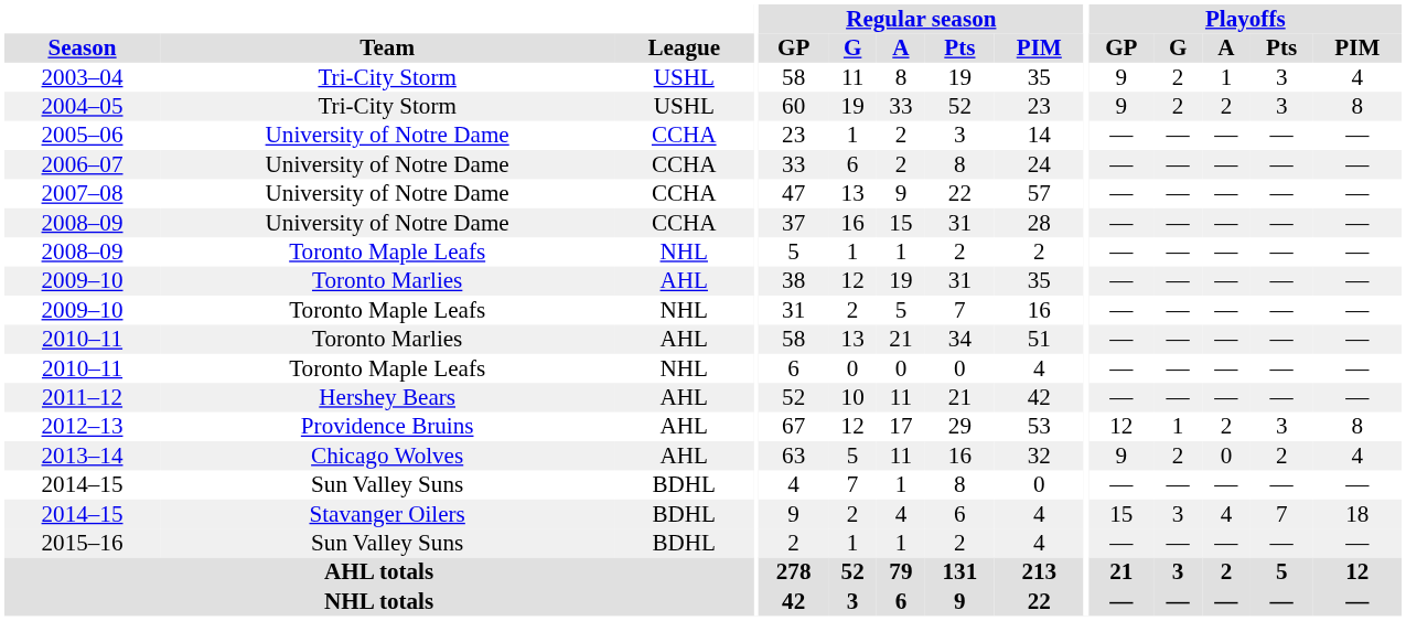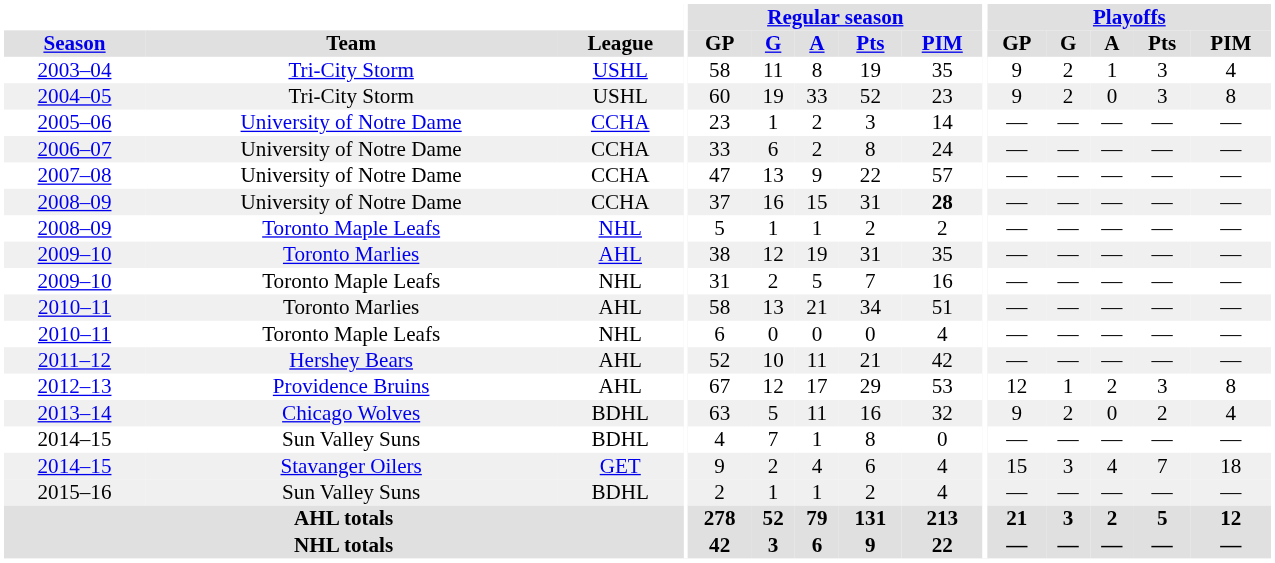 <table border="0" cellpadding="1" cellspacing="0" style="text-align:center; width:60em">
 <tr bgcolor="#e0e0e0">
 <th colspan="3" bgcolor="#ffffff"></th>
 <th rowspan="100" bgcolor="#ffffff"></th>
 <th colspan="5"><a href='#'>Regular season</a></th>
 <th rowspan="100" bgcolor="#ffffff"></th>
 <th colspan="5"><a href='#'>Playoffs</a></th>
 </tr>
 <tr bgcolor="#e0e0e0">
 <th><a href='#'>Season</a></th>
 <th>Team</th>
 <th>League</th>
 <th>GP</th>
 <th><a href='#'>G</a></th>
 <th><a href='#'>A</a></th>
 <th><a href='#'>Pts</a></th>
 <th><a href='#'>PIM</a></th>
 <th>GP</th>
 <th>G</th>
 <th>A</th>
 <th>Pts</th>
 <th>PIM</th>
 </tr>
 <tr>
 <td><a href='#'>2003–04</a></td>
 <td><a href='#'>Tri-City Storm</a></td>
 <td><a href='#'>USHL</a></td>
 <td>58</td>
 <td>11</td>
 <td>8</td>
 <td>19</td>
 <td>35</td>
 <td>9</td>
 <td>2</td>
 <td>1</td>
 <td>3</td>
 <td>4</td>
 </tr>
 <tr bgcolor="#f0f0f0">
 <td><a href='#'>2004–05</a></td>
 <td>Tri-City Storm</td>
 <td>USHL</td>
 <td>60</td>
 <td>19</td>
 <td>33</td>
 <td>52</td>
 <td>23</td>
 <td>9</td>
 <td>2</td>
-<td>2</td>
+<td>0</td>
 <td>3</td>
 <td>8</td>
 </tr>
 <tr>
 <td><a href='#'>2005–06</a></td>
 <td><a href='#'>University of Notre Dame</a></td>
 <td><a href='#'>CCHA</a></td>
 <td>23</td>
 <td>1</td>
 <td>2</td>
 <td>3</td>
 <td>14</td>
 <td>—</td>
 <td>—</td>
 <td>—</td>
 <td>—</td>
 <td>—</td>
 </tr>
 <tr bgcolor="#f0f0f0">
 <td><a href='#'>2006–07</a></td>
 <td>University of Notre Dame</td>
 <td>CCHA</td>
 <td>33</td>
 <td>6</td>
 <td>2</td>
 <td>8</td>
 <td>24</td>
 <td>—</td>
 <td>—</td>
 <td>—</td>
 <td>—</td>
 <td>—</td>
 </tr>
 <tr>
 <td><a href='#'>2007–08</a></td>
 <td>University of Notre Dame</td>
 <td>CCHA</td>
 <td>47</td>
 <td>13</td>
 <td>9</td>
 <td>22</td>
 <td>57</td>
 <td>—</td>
 <td>—</td>
 <td>—</td>
 <td>—</td>
 <td>—</td>
 </tr>
 <tr bgcolor="#f0f0f0">
 <td><a href='#'>2008–09</a></td>
 <td>University of Notre Dame</td>
 <td>CCHA</td>
 <td>37</td>
 <td>16</td>
 <td>15</td>
 <td>31</td>
-<td>28</td>
+<td><strong>28</strong></td>
 <td>—</td>
 <td>—</td>
 <td>—</td>
 <td>—</td>
 <td>—</td>
 </tr>
 <tr>
 <td><a href='#'>2008–09</a></td>
 <td><a href='#'>Toronto Maple Leafs</a></td>
 <td><a href='#'>NHL</a></td>
 <td>5</td>
 <td>1</td>
 <td>1</td>
 <td>2</td>
 <td>2</td>
 <td>—</td>
 <td>—</td>
 <td>—</td>
 <td>—</td>
 <td>—</td>
 </tr>
 <tr bgcolor="#f0f0f0">
 <td><a href='#'>2009–10</a></td>
 <td><a href='#'>Toronto Marlies</a></td>
 <td><a href='#'>AHL</a></td>
 <td>38</td>
 <td>12</td>
 <td>19</td>
 <td>31</td>
 <td>35</td>
 <td>—</td>
 <td>—</td>
 <td>—</td>
 <td>—</td>
 <td>—</td>
 </tr>
 <tr>
 <td><a href='#'>2009–10</a></td>
 <td>Toronto Maple Leafs</td>
 <td>NHL</td>
 <td>31</td>
 <td>2</td>
 <td>5</td>
 <td>7</td>
 <td>16</td>
 <td>—</td>
 <td>—</td>
 <td>—</td>
 <td>—</td>
 <td>—</td>
 </tr>
 <tr bgcolor="#f0f0f0">
 <td><a href='#'>2010–11</a></td>
 <td>Toronto Marlies</td>
 <td>AHL</td>
 <td>58</td>
 <td>13</td>
 <td>21</td>
 <td>34</td>
 <td>51</td>
 <td>—</td>
 <td>—</td>
 <td>—</td>
 <td>—</td>
 <td>—</td>
 </tr>
 <tr>
 <td><a href='#'>2010–11</a></td>
 <td>Toronto Maple Leafs</td>
 <td>NHL</td>
 <td>6</td>
 <td>0</td>
 <td>0</td>
 <td>0</td>
 <td>4</td>
 <td>—</td>
 <td>—</td>
 <td>—</td>
 <td>—</td>
 <td>—</td>
 </tr>
 <tr bgcolor="#f0f0f0">
 <td><a href='#'>2011–12</a></td>
 <td><a href='#'>Hershey Bears</a></td>
 <td>AHL</td>
 <td>52</td>
 <td>10</td>
 <td>11</td>
 <td>21</td>
 <td>42</td>
 <td>—</td>
 <td>—</td>
 <td>—</td>
 <td>—</td>
 <td>—</td>
 </tr>
 <tr>
 <td><a href='#'>2012–13</a></td>
 <td><a href='#'>Providence Bruins</a></td>
 <td>AHL</td>
 <td>67</td>
 <td>12</td>
 <td>17</td>
 <td>29</td>
 <td>53</td>
 <td>12</td>
 <td>1</td>
 <td>2</td>
 <td>3</td>
 <td>8</td>
 </tr>
 <tr bgcolor="#f0f0f0">
 <td><a href='#'>2013–14</a></td>
 <td><a href='#'>Chicago Wolves</a></td>
-<td>AHL</td>
+<td>BDHL</td>
 <td>63</td>
 <td>5</td>
 <td>11</td>
 <td>16</td>
 <td>32</td>
 <td>9</td>
 <td>2</td>
 <td>0</td>
 <td>2</td>
 <td>4</td>
 </tr>
 <tr>
 <td>2014–15</td>
 <td>Sun Valley Suns</td>
 <td>BDHL</td>
 <td>4</td>
 <td>7</td>
 <td>1</td>
 <td>8</td>
 <td>0</td>
 <td>—</td>
 <td>—</td>
 <td>—</td>
 <td>—</td>
 <td>—</td>
 </tr>
 <tr bgcolor="#f0f0f0">
 <td><a href='#'>2014–15</a></td>
 <td><a href='#'>Stavanger Oilers</a></td>
-<td>BDHL</td>
+<td><a href='#'>GET</a></td>
 <td>9</td>
 <td>2</td>
 <td>4</td>
 <td>6</td>
 <td>4</td>
 <td>15</td>
 <td>3</td>
 <td>4</td>
 <td>7</td>
 <td>18</td>
 </tr>
 <tr bgcolor="#f0f0f0">
 <td>2015–16</td>
 <td>Sun Valley Suns</td>
 <td>BDHL</td>
 <td>2</td>
 <td>1</td>
 <td>1</td>
 <td>2</td>
 <td>4</td>
 <td>—</td>
 <td>—</td>
 <td>—</td>
 <td>—</td>
 <td>—</td>
 </tr>
 <tr bgcolor="#e0e0e0">
 <th colspan="3">AHL totals</th>
 <th>278</th>
 <th>52</th>
 <th>79</th>
 <th>131</th>
 <th>213</th>
 <th>21</th>
 <th>3</th>
 <th>2</th>
 <th>5</th>
 <th>12</th>
 </tr>
 <tr bgcolor="#e0e0e0">
 <th colspan="3">NHL totals</th>
 <th>42</th>
 <th>3</th>
 <th>6</th>
 <th>9</th>
 <th>22</th>
 <th>—</th>
 <th>—</th>
 <th>—</th>
 <th>—</th>
 <th>—</th>
 </tr>
 </table>
